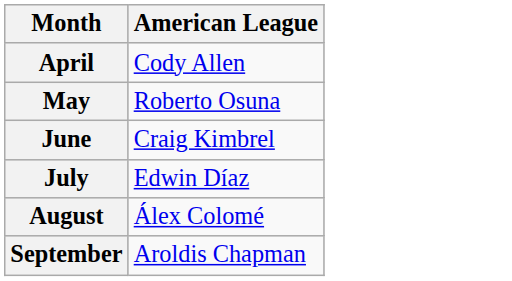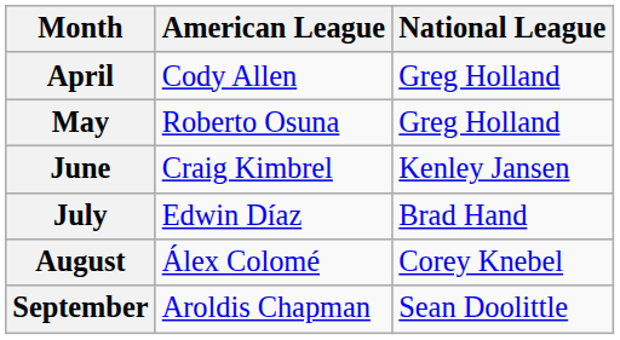 <table class="wikitable">
 <tr>
 <th>Month</th>
 <th>American League</th>
+<th>National League</th>
 </tr>
 <tr>
 <th>April</th>
 <td><a href='#'>Cody Allen</a></td>
+<td><a href='#'>Greg Holland</a></td>
 </tr>
 <tr>
 <th>May</th>
 <td><a href='#'>Roberto Osuna</a></td>
+<td><a href='#'>Greg Holland</a></td>
 </tr>
 <tr>
 <th>June</th>
 <td><a href='#'>Craig Kimbrel</a></td>
+<td><a href='#'>Kenley Jansen</a></td>
 </tr>
 <tr>
 <th>July</th>
 <td><a href='#'>Edwin Díaz</a></td>
+<td><a href='#'>Brad Hand</a></td>
 </tr>
 <tr>
 <th>August</th>
 <td><a href='#'>Álex Colomé</a></td>
+<td><a href='#'>Corey Knebel</a></td>
 </tr>
 <tr>
 <th>September</th>
 <td><a href='#'>Aroldis Chapman</a></td>
+<td><a href='#'>Sean Doolittle</a></td>
 </tr>
 </table>
